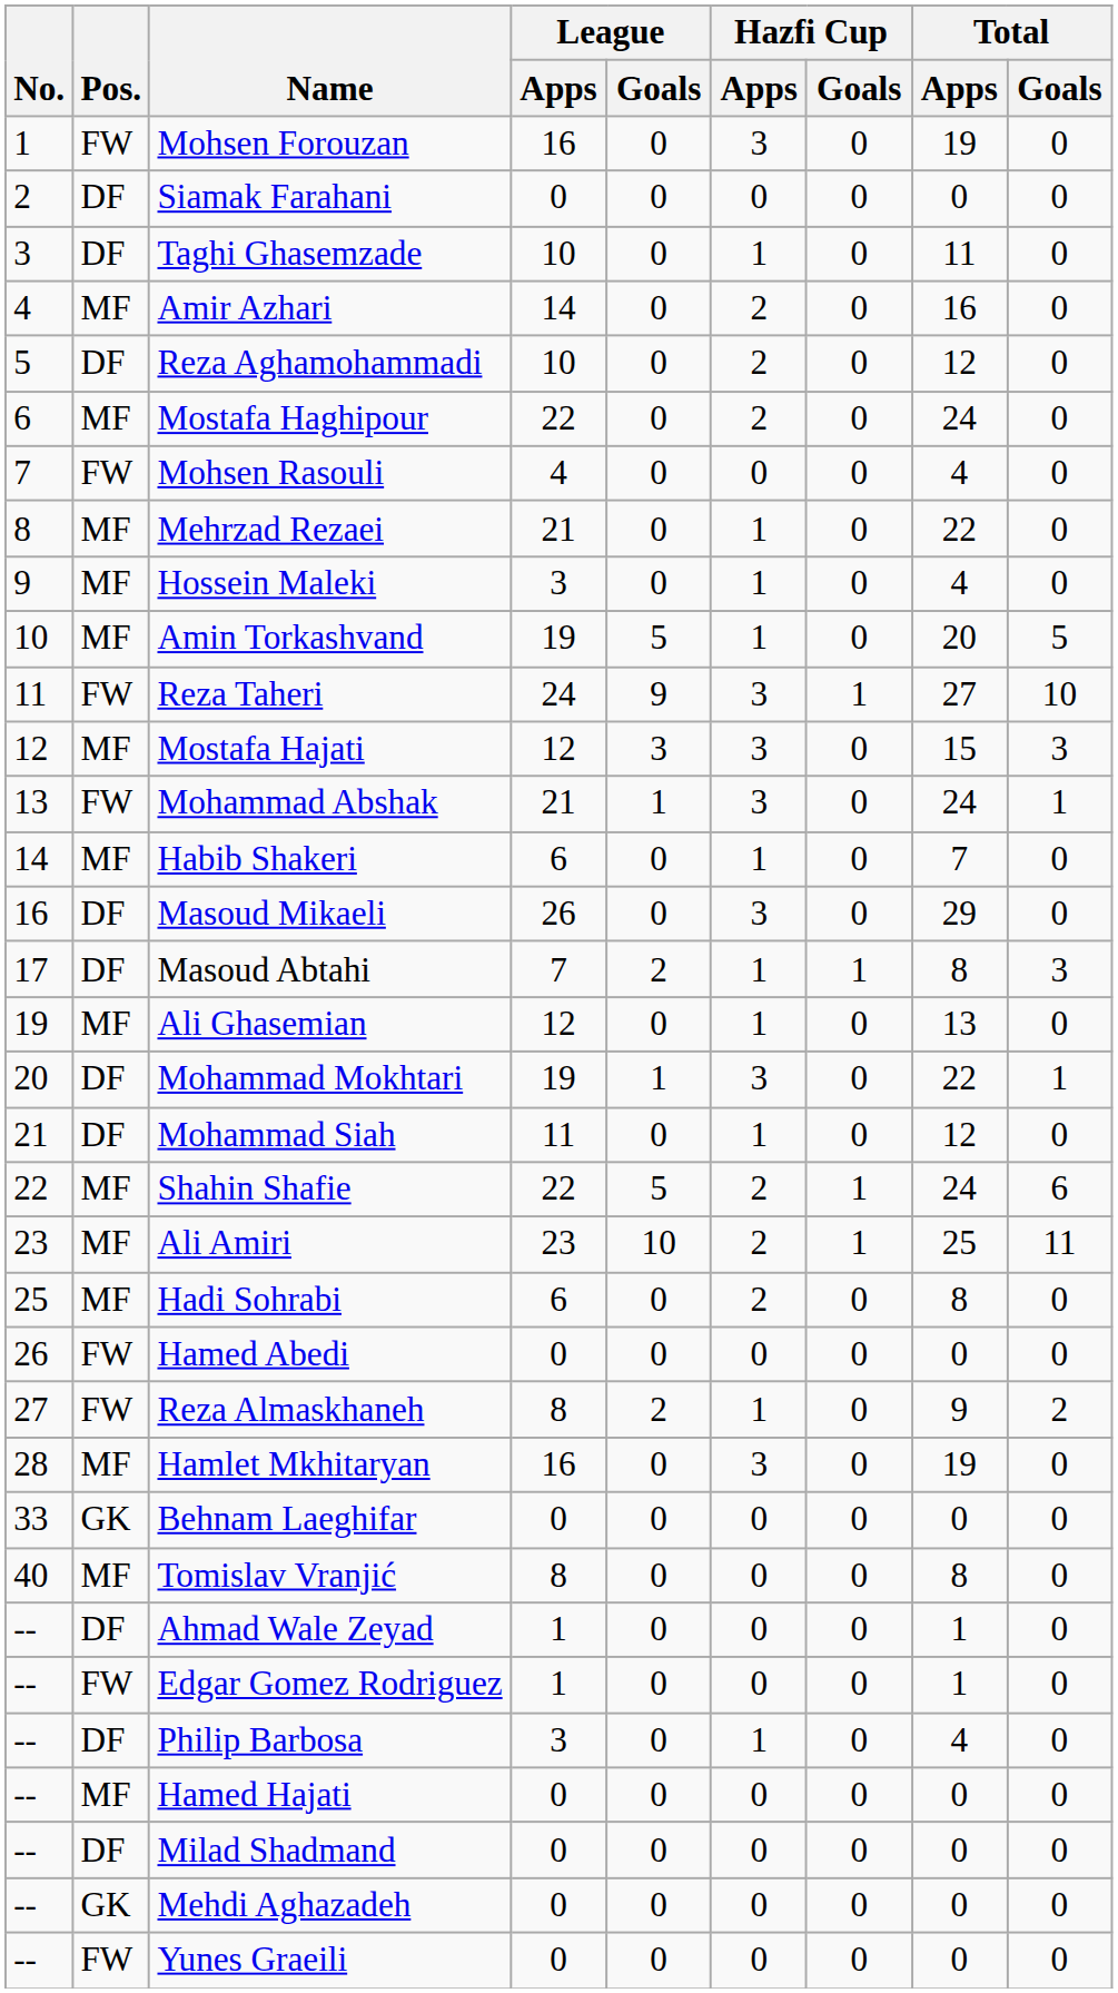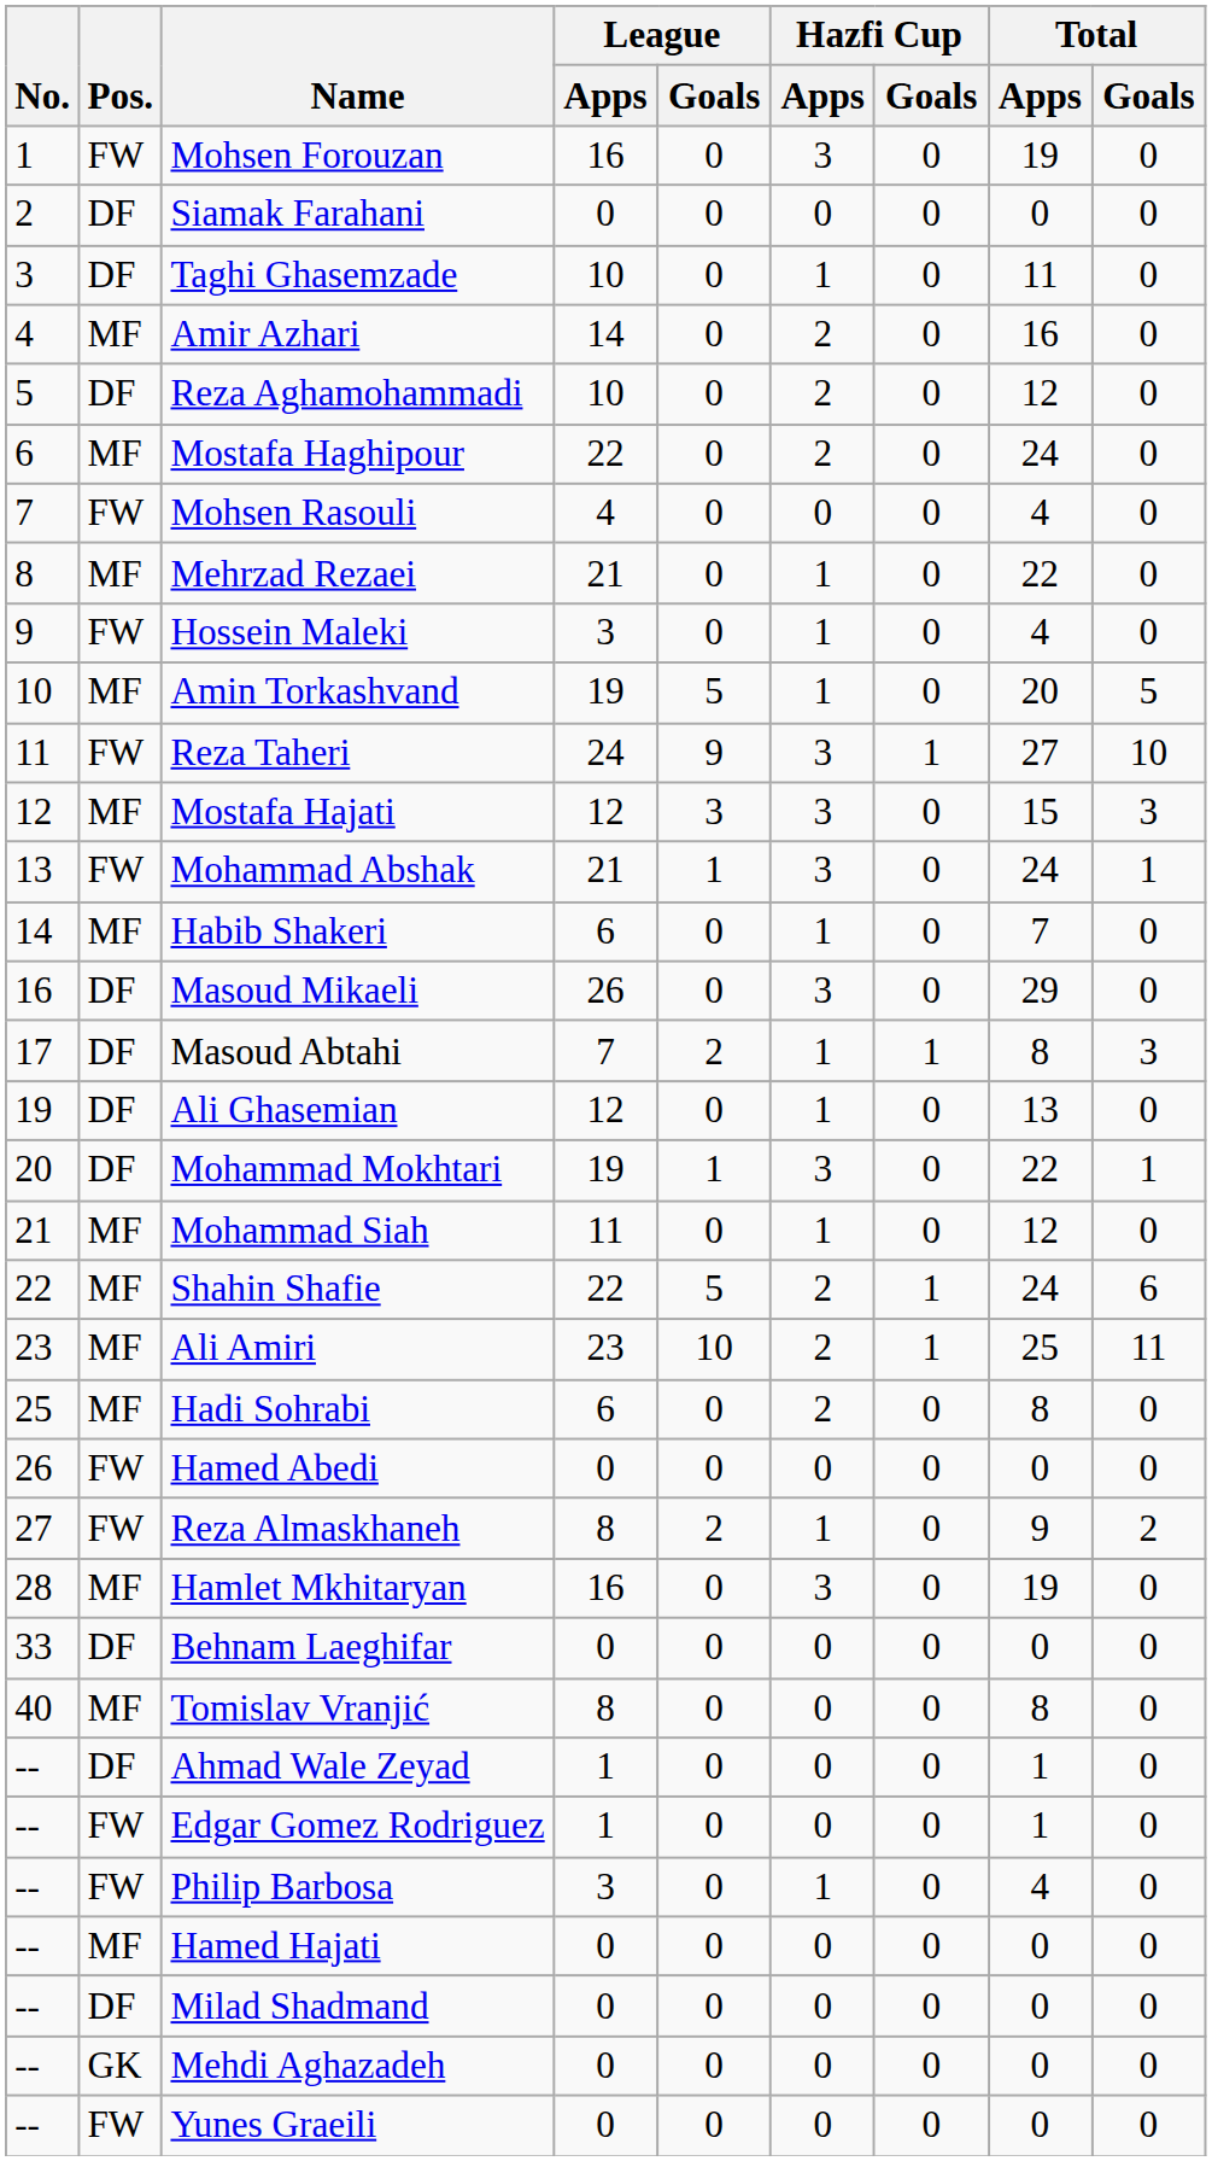 <table class="wikitable" style="text-align:center">
 <tr>
 <th rowspan="2" valign="bottom">No.</th>
 <th rowspan="2" valign="bottom">Pos.</th>
 <th rowspan="2" valign="bottom">Name</th>
 <th colspan="2" width="85">League</th>
 <th colspan="2" width="85">Hazfi Cup</th>
 <th colspan="2" width="85">Total</th>
 </tr>
 <tr>
 <th>Apps</th>
 <th>Goals</th>
 <th>Apps</th>
 <th>Goals</th>
 <th>Apps</th>
 <th>Goals</th>
 </tr>
 <tr>
 <td align="left">1</td>
 <td align="left">FW</td>
 <td align="left"> <a href='#'>Mohsen Forouzan</a></td>
 <td>16</td>
 <td>0</td>
 <td>3</td>
 <td>0</td>
 <td>19</td>
 <td>0</td>
 </tr>
 <tr>
 <td align="left">2</td>
 <td align="left">DF</td>
 <td align="left"> <a href='#'>Siamak Farahani</a></td>
 <td>0</td>
 <td>0</td>
 <td>0</td>
 <td>0</td>
 <td>0</td>
 <td>0</td>
 </tr>
 <tr>
 <td align="left">3</td>
 <td align="left">DF</td>
 <td align="left"> <a href='#'>Taghi Ghasemzade</a></td>
 <td>10</td>
 <td>0</td>
 <td>1</td>
 <td>0</td>
 <td>11</td>
 <td>0</td>
 </tr>
 <tr>
 <td align="left">4</td>
 <td align="left">MF</td>
 <td align="left"> <a href='#'>Amir Azhari</a></td>
 <td>14</td>
 <td>0</td>
 <td>2</td>
 <td>0</td>
 <td>16</td>
 <td>0</td>
 </tr>
 <tr>
 <td align="left">5</td>
 <td align="left">DF</td>
 <td align="left"> <a href='#'>Reza Aghamohammadi</a></td>
 <td>10</td>
 <td>0</td>
 <td>2</td>
 <td>0</td>
 <td>12</td>
 <td>0</td>
 </tr>
 <tr>
 <td align="left">6</td>
 <td align="left">MF</td>
 <td align="left"> <a href='#'>Mostafa Haghipour</a></td>
 <td>22</td>
 <td>0</td>
 <td>2</td>
 <td>0</td>
 <td>24</td>
 <td>0</td>
 </tr>
 <tr>
 <td align="left">7</td>
 <td align="left">FW</td>
 <td align="left"> <a href='#'>Mohsen Rasouli</a></td>
 <td>4</td>
 <td>0</td>
 <td>0</td>
 <td>0</td>
 <td>4</td>
 <td>0</td>
 </tr>
 <tr>
 <td align="left">8</td>
 <td align="left">MF</td>
 <td align="left"> <a href='#'>Mehrzad Rezaei</a></td>
 <td>21</td>
 <td>0</td>
 <td>1</td>
 <td>0</td>
 <td>22</td>
 <td>0</td>
 </tr>
 <tr>
 <td align="left">9</td>
-<td align="left">MF</td>
+<td align="left">FW</td>
 <td align="left"> <a href='#'>Hossein Maleki</a></td>
 <td>3</td>
 <td>0</td>
 <td>1</td>
 <td>0</td>
 <td>4</td>
 <td>0</td>
 </tr>
 <tr>
 <td align="left">10</td>
 <td align="left">MF</td>
 <td align="left"> <a href='#'>Amin Torkashvand</a></td>
 <td>19</td>
 <td>5</td>
 <td>1</td>
 <td>0</td>
 <td>20</td>
 <td>5</td>
 </tr>
 <tr>
 <td align="left">11</td>
 <td align="left">FW</td>
 <td align="left"> <a href='#'>Reza Taheri</a></td>
 <td>24</td>
 <td>9</td>
 <td>3</td>
 <td>1</td>
 <td>27</td>
 <td>10</td>
 </tr>
 <tr>
 <td align="left">12</td>
 <td align="left">MF</td>
 <td align="left"> <a href='#'>Mostafa Hajati</a></td>
 <td>12</td>
 <td>3</td>
 <td>3</td>
 <td>0</td>
 <td>15</td>
 <td>3</td>
 </tr>
 <tr>
 <td align="left">13</td>
 <td align="left">FW</td>
 <td align="left"> <a href='#'>Mohammad Abshak</a></td>
 <td>21</td>
 <td>1</td>
 <td>3</td>
 <td>0</td>
 <td>24</td>
 <td>1</td>
 </tr>
 <tr>
 <td align="left">14</td>
 <td align="left">MF</td>
 <td align="left"> <a href='#'>Habib Shakeri</a></td>
 <td>6</td>
 <td>0</td>
 <td>1</td>
 <td>0</td>
 <td>7</td>
 <td>0</td>
 </tr>
 <tr>
 <td align="left">16</td>
 <td align="left">DF</td>
 <td align="left"> <a href='#'>Masoud Mikaeli</a></td>
 <td>26</td>
 <td>0</td>
 <td>3</td>
 <td>0</td>
 <td>29</td>
 <td>0</td>
 </tr>
 <tr>
 <td align="left">17</td>
 <td align="left">DF</td>
 <td align="left"> Masoud Abtahi</td>
 <td>7</td>
 <td>2</td>
 <td>1</td>
 <td>1</td>
 <td>8</td>
 <td>3</td>
 </tr>
 <tr>
 <td align="left">19</td>
-<td align="left">MF</td>
+<td align="left">DF</td>
 <td align="left"> <a href='#'>Ali Ghasemian</a></td>
 <td>12</td>
 <td>0</td>
 <td>1</td>
 <td>0</td>
 <td>13</td>
 <td>0</td>
 </tr>
 <tr>
 <td align="left">20</td>
 <td align="left">DF</td>
 <td align="left"> <a href='#'>Mohammad Mokhtari</a></td>
 <td>19</td>
 <td>1</td>
 <td>3</td>
 <td>0</td>
 <td>22</td>
 <td>1</td>
 </tr>
 <tr>
 <td align="left">21</td>
-<td align="left">DF</td>
+<td align="left">MF</td>
 <td align="left"> <a href='#'>Mohammad Siah</a></td>
 <td>11</td>
 <td>0</td>
 <td>1</td>
 <td>0</td>
 <td>12</td>
 <td>0</td>
 </tr>
 <tr>
 <td align="left">22</td>
 <td align="left">MF</td>
 <td align="left"> <a href='#'>Shahin Shafie</a></td>
 <td>22</td>
 <td>5</td>
 <td>2</td>
 <td>1</td>
 <td>24</td>
 <td>6</td>
 </tr>
 <tr>
 <td align="left">23</td>
 <td align="left">MF</td>
 <td align="left"> <a href='#'>Ali Amiri</a></td>
 <td>23</td>
 <td>10</td>
 <td>2</td>
 <td>1</td>
 <td>25</td>
 <td>11</td>
 </tr>
 <tr>
 <td align="left">25</td>
 <td align="left">MF</td>
 <td align="left"> <a href='#'>Hadi Sohrabi</a></td>
 <td>6</td>
 <td>0</td>
 <td>2</td>
 <td>0</td>
 <td>8</td>
 <td>0</td>
 </tr>
 <tr>
 <td align="left">26</td>
 <td align="left">FW</td>
 <td align="left"> <a href='#'>Hamed Abedi</a></td>
 <td>0</td>
 <td>0</td>
 <td>0</td>
 <td>0</td>
 <td>0</td>
 <td>0</td>
 </tr>
 <tr>
 <td align="left">27</td>
 <td align="left">FW</td>
 <td align="left"> <a href='#'>Reza Almaskhaneh</a></td>
 <td>8</td>
 <td>2</td>
 <td>1</td>
 <td>0</td>
 <td>9</td>
 <td>2</td>
 </tr>
 <tr>
 <td align="left">28</td>
 <td align="left">MF</td>
 <td align="left"> <a href='#'>Hamlet Mkhitaryan</a></td>
 <td>16</td>
 <td>0</td>
 <td>3</td>
 <td>0</td>
 <td>19</td>
 <td>0</td>
 </tr>
 <tr>
 <td align="left">33</td>
-<td align="left">GK</td>
+<td align="left">DF</td>
 <td align="left"> <a href='#'>Behnam Laeghifar</a></td>
 <td>0</td>
 <td>0</td>
 <td>0</td>
 <td>0</td>
 <td>0</td>
 <td>0</td>
 </tr>
 <tr>
 <td align="left">40</td>
 <td align="left">MF</td>
 <td align="left"> <a href='#'>Tomislav Vranjić</a></td>
 <td>8</td>
 <td>0</td>
 <td>0</td>
 <td>0</td>
 <td>8</td>
 <td>0</td>
 </tr>
 <tr>
 <td align="left">--</td>
 <td align="left">DF</td>
 <td align="left"> <a href='#'>Ahmad Wale Zeyad</a></td>
 <td>1</td>
 <td>0</td>
 <td>0</td>
 <td>0</td>
 <td>1</td>
 <td>0</td>
 </tr>
 <tr>
 <td align="left">--</td>
 <td align="left">FW</td>
 <td align="left"> <a href='#'>Edgar Gomez Rodriguez</a></td>
 <td>1</td>
 <td>0</td>
 <td>0</td>
 <td>0</td>
 <td>1</td>
 <td>0</td>
 </tr>
 <tr>
 <td align="left">--</td>
-<td align="left">DF</td>
+<td align="left">FW</td>
 <td align="left"> <a href='#'>Philip Barbosa</a></td>
 <td>3</td>
 <td>0</td>
 <td>1</td>
 <td>0</td>
 <td>4</td>
 <td>0</td>
 </tr>
 <tr>
 <td align="left">--</td>
 <td align="left">MF</td>
 <td align="left"> <a href='#'>Hamed Hajati</a></td>
 <td>0</td>
 <td>0</td>
 <td>0</td>
 <td>0</td>
 <td>0</td>
 <td>0</td>
 </tr>
 <tr>
 <td align="left">--</td>
 <td align="left">DF</td>
 <td align="left"> <a href='#'>Milad Shadmand</a></td>
 <td>0</td>
 <td>0</td>
 <td>0</td>
 <td>0</td>
 <td>0</td>
 <td>0</td>
 </tr>
 <tr>
 <td align="left">--</td>
 <td align="left">GK</td>
 <td align="left"> <a href='#'>Mehdi Aghazadeh</a></td>
 <td>0</td>
 <td>0</td>
 <td>0</td>
 <td>0</td>
 <td>0</td>
 <td>0</td>
 </tr>
 <tr>
 <td align="left">--</td>
 <td align="left">FW</td>
 <td align="left"> <a href='#'>Yunes Graeili</a></td>
 <td>0</td>
 <td>0</td>
 <td>0</td>
 <td>0</td>
 <td>0</td>
 <td>0</td>
 </tr>
 </table>
